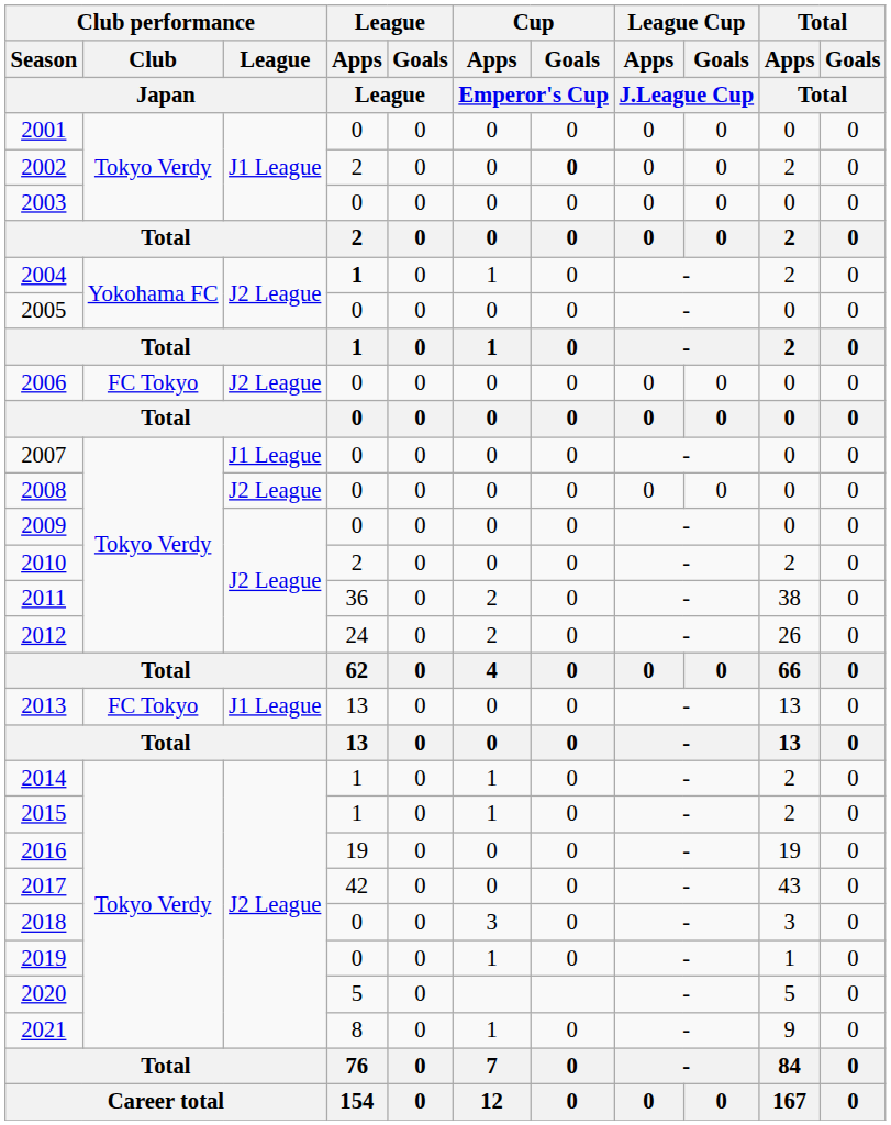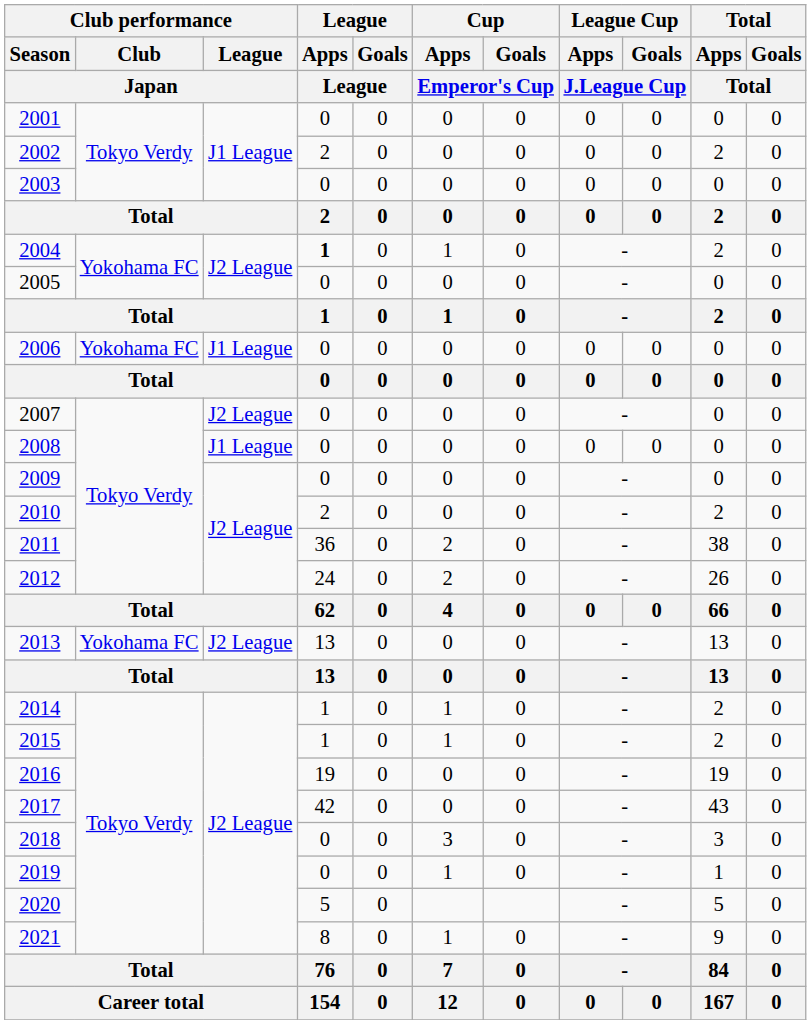 <table class="wikitable" style="text-align:center;">
 <tr>
 <th colspan=3>Club performance</th>
 <th colspan=2>League</th>
 <th colspan=2>Cup</th>
 <th colspan=2>League Cup</th>
 <th colspan=2>Total</th>
 </tr>
 <tr>
 <th>Season</th>
 <th>Club</th>
 <th>League</th>
 <th>Apps</th>
 <th>Goals</th>
 <th>Apps</th>
 <th>Goals</th>
 <th>Apps</th>
 <th>Goals</th>
 <th>Apps</th>
 <th>Goals</th>
 </tr>
 <tr>
 <th colspan=3>Japan</th>
 <th colspan=2>League</th>
 <th colspan=2><a href='#'>Emperor's Cup</a></th>
 <th colspan=2><a href='#'>J.League Cup</a></th>
 <th colspan=2>Total</th>
 </tr>
 <tr>
 <td><a href='#'>2001</a></td>
 <td rowspan="3"><a href='#'>Tokyo Verdy</a></td>
 <td rowspan="3"><a href='#'>J1 League</a></td>
 <td>0</td>
 <td>0</td>
 <td>0</td>
 <td>0</td>
 <td>0</td>
 <td>0</td>
 <td>0</td>
 <td>0</td>
 </tr>
 <tr>
 <td><a href='#'>2002</a></td>
 <td>2</td>
 <td>0</td>
 <td>0</td>
-<td><strong>0</strong></td>
+<td>0</td>
 <td>0</td>
 <td>0</td>
 <td>2</td>
 <td>0</td>
 </tr>
 <tr>
 <td><a href='#'>2003</a></td>
 <td>0</td>
 <td>0</td>
 <td>0</td>
 <td>0</td>
 <td>0</td>
 <td>0</td>
 <td>0</td>
 <td>0</td>
 </tr>
 <tr>
 <th colspan="3">Total</th>
 <th>2</th>
 <th>0</th>
 <th>0</th>
 <th>0</th>
 <th>0</th>
 <th>0</th>
 <th>2</th>
 <th>0</th>
 </tr>
 <tr>
 <td><a href='#'>2004</a></td>
 <td rowspan="2"><a href='#'>Yokohama FC</a></td>
 <td rowspan="2"><a href='#'>J2 League</a></td>
 <td><strong>1</strong></td>
 <td>0</td>
 <td>1</td>
 <td>0</td>
 <td colspan="2">-</td>
 <td>2</td>
 <td>0</td>
 </tr>
 <tr>
 <td>2005</td>
 <td>0</td>
 <td>0</td>
 <td>0</td>
 <td>0</td>
 <td colspan="2">-</td>
 <td>0</td>
 <td>0</td>
 </tr>
 <tr>
 <th colspan="3">Total</th>
 <th>1</th>
 <th>0</th>
 <th>1</th>
 <th>0</th>
 <th colspan="2">-</th>
 <th>2</th>
 <th>0</th>
 </tr>
 <tr>
 <td><a href='#'>2006</a></td>
-<td><a href='#'>FC Tokyo</a></td>
-<td><a href='#'>J2 League</a></td>
+<td><a href='#'>Yokohama FC</a></td>
+<td><a href='#'>J1 League</a></td>
 <td>0</td>
 <td>0</td>
 <td>0</td>
 <td>0</td>
 <td>0</td>
 <td>0</td>
 <td>0</td>
 <td>0</td>
 </tr>
 <tr>
 <th colspan="3">Total</th>
 <th>0</th>
 <th>0</th>
 <th>0</th>
 <th>0</th>
 <th>0</th>
 <th>0</th>
 <th>0</th>
 <th>0</th>
 </tr>
 <tr>
 <td>2007</td>
 <td rowspan="6"><a href='#'>Tokyo Verdy</a></td>
-<td><a href='#'>J1 League</a></td>
+<td><a href='#'>J2 League</a></td>
 <td>0</td>
 <td>0</td>
 <td>0</td>
 <td>0</td>
 <td colspan="2">-</td>
 <td>0</td>
 <td>0</td>
 </tr>
 <tr>
 <td><a href='#'>2008</a></td>
-<td><a href='#'>J2 League</a></td>
+<td><a href='#'>J1 League</a></td>
 <td>0</td>
 <td>0</td>
 <td>0</td>
 <td>0</td>
 <td>0</td>
 <td>0</td>
 <td>0</td>
 <td>0</td>
 </tr>
 <tr>
 <td><a href='#'>2009</a></td>
 <td rowspan="4"><a href='#'>J2 League</a></td>
 <td>0</td>
 <td>0</td>
 <td>0</td>
 <td>0</td>
 <td colspan="2">-</td>
 <td>0</td>
 <td>0</td>
 </tr>
 <tr>
 <td><a href='#'>2010</a></td>
 <td>2</td>
 <td>0</td>
 <td>0</td>
 <td>0</td>
 <td colspan="2">-</td>
 <td>2</td>
 <td>0</td>
 </tr>
 <tr>
 <td><a href='#'>2011</a></td>
 <td>36</td>
 <td>0</td>
 <td>2</td>
 <td>0</td>
 <td colspan="2">-</td>
 <td>38</td>
 <td>0</td>
 </tr>
 <tr>
 <td><a href='#'>2012</a></td>
 <td>24</td>
 <td>0</td>
 <td>2</td>
 <td>0</td>
 <td colspan="2">-</td>
 <td>26</td>
 <td>0</td>
 </tr>
 <tr>
 <th colspan="3">Total</th>
 <th>62</th>
 <th>0</th>
 <th>4</th>
 <th>0</th>
 <th>0</th>
 <th>0</th>
 <th>66</th>
 <th>0</th>
 </tr>
 <tr>
 <td><a href='#'>2013</a></td>
-<td><a href='#'>FC Tokyo</a></td>
-<td><a href='#'>J1 League</a></td>
+<td><a href='#'>Yokohama FC</a></td>
+<td><a href='#'>J2 League</a></td>
 <td>13</td>
 <td>0</td>
 <td>0</td>
 <td>0</td>
 <td colspan="2">-</td>
 <td>13</td>
 <td>0</td>
 </tr>
 <tr>
 <th colspan="3">Total</th>
 <th>13</th>
 <th>0</th>
 <th>0</th>
 <th>0</th>
 <th colspan="2">-</th>
 <th>13</th>
 <th>0</th>
 </tr>
 <tr>
 <td><a href='#'>2014</a></td>
 <td rowspan="8"><a href='#'>Tokyo Verdy</a></td>
 <td rowspan="8"><a href='#'>J2 League</a></td>
 <td>1</td>
 <td>0</td>
 <td>1</td>
 <td>0</td>
 <td colspan="2">-</td>
 <td>2</td>
 <td>0</td>
 </tr>
 <tr>
 <td><a href='#'>2015</a></td>
 <td>1</td>
 <td>0</td>
 <td>1</td>
 <td>0</td>
 <td colspan="2">-</td>
 <td>2</td>
 <td>0</td>
 </tr>
 <tr>
 <td><a href='#'>2016</a></td>
 <td>19</td>
 <td>0</td>
 <td>0</td>
 <td>0</td>
 <td colspan="2">-</td>
 <td>19</td>
 <td>0</td>
 </tr>
 <tr>
 <td><a href='#'>2017</a></td>
 <td>42</td>
 <td>0</td>
 <td>0</td>
 <td>0</td>
 <td colspan="2">-</td>
 <td>43</td>
 <td>0</td>
 </tr>
 <tr>
 <td><a href='#'>2018</a></td>
 <td>0</td>
 <td>0</td>
 <td>3</td>
 <td>0</td>
 <td colspan="2">-</td>
 <td>3</td>
 <td>0</td>
 </tr>
 <tr>
 <td><a href='#'>2019</a></td>
 <td>0</td>
 <td>0</td>
 <td>1</td>
 <td>0</td>
 <td colspan="2">-</td>
 <td>1</td>
 <td>0</td>
 </tr>
 <tr>
 <td><a href='#'>2020</a></td>
 <td>5</td>
 <td>0</td>
 <td></td>
 <td></td>
 <td colspan="2">-</td>
 <td>5</td>
 <td>0</td>
 </tr>
 <tr>
 <td><a href='#'>2021</a></td>
 <td>8</td>
 <td>0</td>
 <td>1</td>
 <td>0</td>
 <td colspan="2">-</td>
 <td>9</td>
 <td>0</td>
 </tr>
 <tr>
 <th colspan="3">Total</th>
 <th>76</th>
 <th>0</th>
 <th>7</th>
 <th>0</th>
 <th colspan="2">-</th>
 <th>84</th>
 <th>0</th>
 </tr>
 <tr>
 <th colspan="3">Career total</th>
 <th>154</th>
 <th>0</th>
 <th>12</th>
 <th>0</th>
 <th>0</th>
 <th>0</th>
 <th>167</th>
 <th>0</th>
 </tr>
 </table>
